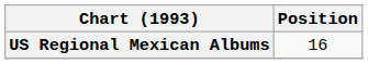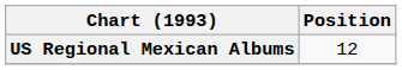 <table class="wikitable sortable plainrowheaders" style="text-align:center;">
 <tr>
 <th scope="col">Chart (1993)</th>
 <th scope="col">Position</th>
 </tr>
 <tr>
 <th scope="row">US Regional Mexican Albums</th>
-<td>16</td>
+<td>12</td>
 </tr>
 <tr>
 </tr>
 </table>
